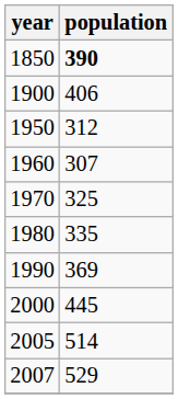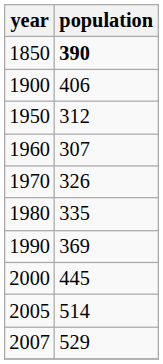 <table class="wikitable">
 <tr>
 <th>year</th>
 <th>population</th>
 </tr>
 <tr>
 <td>1850</td>
 <td><strong>390</strong></td>
 </tr>
 <tr>
 <td>1900</td>
 <td>406</td>
 </tr>
 <tr>
 <td>1950</td>
 <td>312</td>
 </tr>
 <tr>
 <td>1960</td>
 <td>307</td>
 </tr>
 <tr>
 <td>1970</td>
-<td>325</td>
+<td>326</td>
 </tr>
 <tr>
 <td>1980</td>
 <td>335</td>
 </tr>
 <tr>
 <td>1990</td>
 <td>369</td>
 </tr>
 <tr>
 <td>2000</td>
 <td>445</td>
 </tr>
 <tr>
 <td>2005</td>
 <td>514</td>
 </tr>
 <tr>
 <td>2007</td>
 <td>529</td>
 </tr>
 <tr>
 </tr>
 </table>
